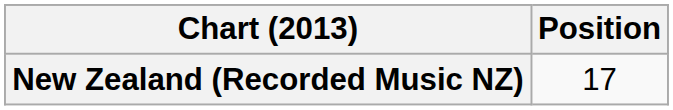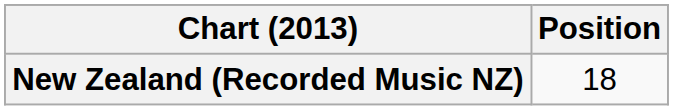 <table class="wikitable plainrowheaders sortable" style="text-align:center">
 <tr>
 <th scope="col">Chart (2013)</th>
 <th scope="col">Position</th>
 </tr>
 <tr>
 <th scope="row">New Zealand (Recorded Music NZ)</th>
-<td>17</td>
+<td>18</td>
 </tr>
 </table>
